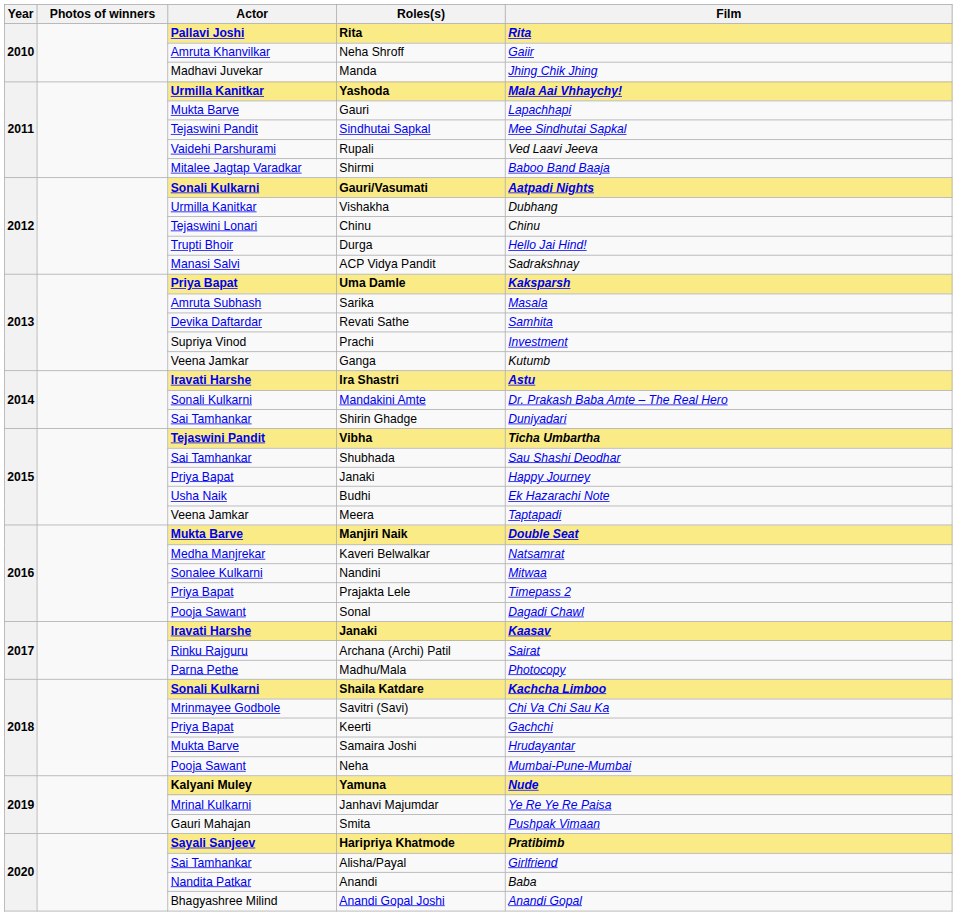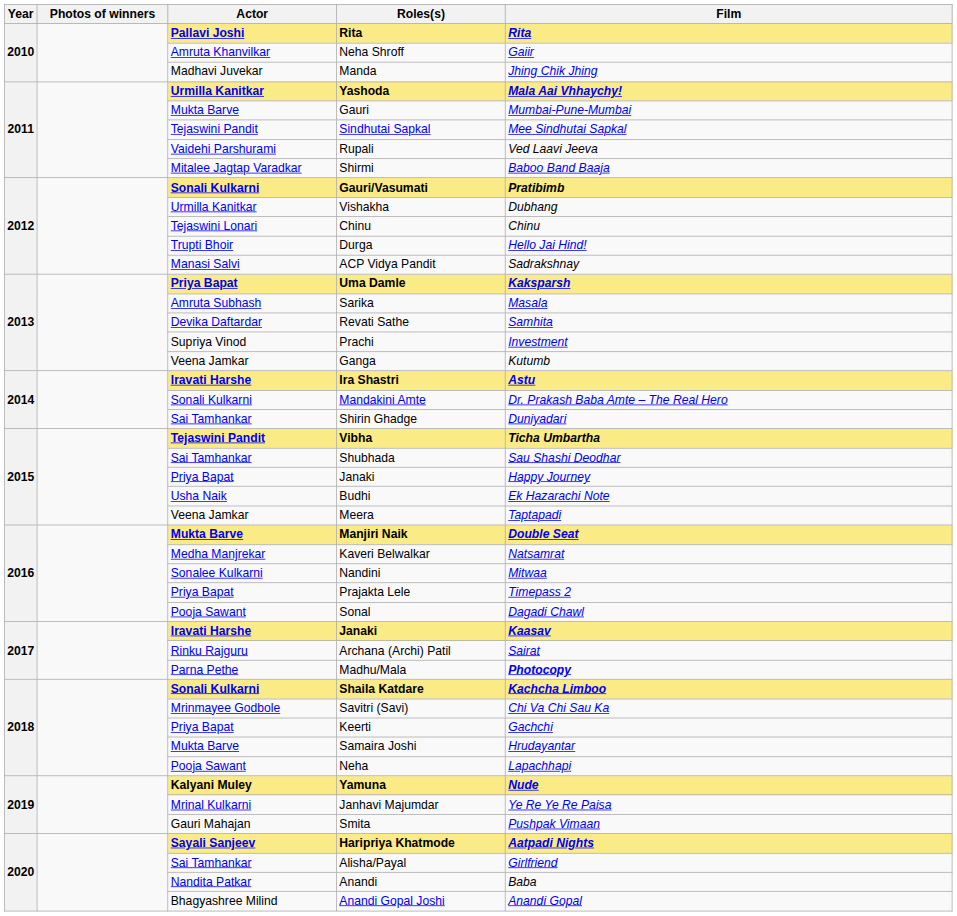 <table class="wikitable" style="width:">
 <tr bgcolor="#bebebe">
 <th width="2%">Year</th>
 <th width="14%">Photos of winners</th>
 <th width="18%">Actor</th>
 <th width="18%">Roles(s)</th>
 <th width="48%">Film</th>
 </tr>
 <tr>
 <th rowspan="3" style="text-align:center"><strong>2010</strong></th>
 <td rowspan="3"></td>
 <td style="background:#FAEB86;"><strong><a href='#'>Pallavi Joshi</a></strong></td>
 <td style="background:#FAEB86;"><strong>Rita</strong></td>
 <td style="background:#FAEB86;"><strong><em><a href='#'>Rita</a></em></strong></td>
 </tr>
 <tr>
 <td><a href='#'>Amruta Khanvilkar</a></td>
 <td>Neha Shroff</td>
 <td><em><a href='#'>Gaiir</a></em></td>
 </tr>
 <tr>
 <td>Madhavi Juvekar</td>
 <td>Manda</td>
 <td><em><a href='#'>Jhing Chik Jhing</a></em></td>
 </tr>
 <tr>
 <th rowspan="5" style="text-align:center"><strong>2011</strong></th>
 <td rowspan="5"></td>
 <td style="background:#FAEB86;"><strong><a href='#'>Urmilla Kanitkar</a></strong></td>
 <td style="background:#FAEB86;"><strong>Yashoda</strong></td>
 <td style="background:#FAEB86;"><strong><em><a href='#'>Mala Aai Vhhaychy!</a></em></strong></td>
 </tr>
 <tr>
 <td><a href='#'>Mukta Barve</a></td>
 <td>Gauri</td>
-<td><em><a href='#'>Lapachhapi</a></em></td>
+<td><em><a href='#'>Mumbai-Pune-Mumbai</a></em></td>
 </tr>
 <tr>
 <td><a href='#'>Tejaswini Pandit</a></td>
 <td><a href='#'>Sindhutai Sapkal</a></td>
 <td><em><a href='#'>Mee Sindhutai Sapkal</a></em></td>
 </tr>
 <tr>
 <td><a href='#'>Vaidehi Parshurami</a></td>
 <td>Rupali</td>
 <td><em>Ved Laavi Jeeva</em></td>
 </tr>
 <tr>
 <td><a href='#'>Mitalee Jagtap Varadkar</a></td>
 <td>Shirmi</td>
 <td><em><a href='#'>Baboo Band Baaja</a></em></td>
 </tr>
 <tr>
 <th rowspan="5" style="text-align:center"><strong>2012</strong></th>
 <td rowspan="5"></td>
 <td style="background:#FAEB86;"><strong><a href='#'>Sonali Kulkarni</a></strong></td>
 <td style="background:#FAEB86;"><strong>Gauri/Vasumati</strong></td>
-<td style="background:#FAEB86;"><strong><em><a href='#'>Aatpadi Nights</a></em></strong></td>
+<td style="background:#FAEB86;"><strong><em>Pratibimb</em></strong></td>
 </tr>
 <tr>
 <td><a href='#'>Urmilla Kanitkar</a></td>
 <td>Vishakha</td>
 <td><em>Dubhang</em></td>
 </tr>
 <tr>
 <td><a href='#'>Tejaswini Lonari</a></td>
 <td>Chinu</td>
 <td><em>Chinu</em></td>
 </tr>
 <tr>
 <td><a href='#'>Trupti Bhoir</a></td>
 <td>Durga</td>
 <td><em><a href='#'>Hello Jai Hind!</a></em></td>
 </tr>
 <tr>
 <td><a href='#'>Manasi Salvi</a></td>
 <td>ACP Vidya Pandit</td>
 <td><em>Sadrakshnay</em></td>
 </tr>
 <tr>
 <th rowspan= "5" style="text-align:center"><strong>2013</strong></th>
 <td rowspan="5"></td>
 <td style="background:#FAEB86;"><strong><a href='#'>Priya Bapat</a></strong></td>
 <td style="background:#FAEB86;"><strong>Uma Damle</strong></td>
 <td style="background:#FAEB86;"><strong><em><a href='#'>Kaksparsh</a></em></strong></td>
 </tr>
 <tr>
 <td><a href='#'>Amruta Subhash</a></td>
 <td>Sarika</td>
 <td><em><a href='#'>Masala</a></em></td>
 </tr>
 <tr>
 <td><a href='#'>Devika Daftardar</a></td>
 <td>Revati Sathe</td>
 <td><em><a href='#'>Samhita</a></em></td>
 </tr>
 <tr>
 <td>Supriya Vinod</td>
 <td>Prachi</td>
 <td><em><a href='#'>Investment</a></em></td>
 </tr>
 <tr>
 <td>Veena Jamkar</td>
 <td>Ganga</td>
 <td><em>Kutumb</em></td>
 </tr>
 <tr>
 <th rowspan="3" style="text-align:center"><strong>2014</strong></th>
 <td rowspan="3"></td>
 <td style="background:#FAEB86;"><strong><a href='#'>Iravati Harshe</a></strong></td>
 <td style="background:#FAEB86;"><strong>Ira Shastri</strong></td>
 <td style="background:#FAEB86;"><strong><em><a href='#'>Astu</a></em></strong></td>
 </tr>
 <tr>
 <td><a href='#'>Sonali Kulkarni</a></td>
 <td><a href='#'>Mandakini Amte</a></td>
 <td><em><a href='#'>Dr. Prakash Baba Amte – The Real Hero</a></em></td>
 </tr>
 <tr>
 <td><a href='#'>Sai Tamhankar</a></td>
 <td>Shirin Ghadge</td>
 <td><em><a href='#'>Duniyadari</a></em></td>
 </tr>
 <tr>
 <th rowspan="5" style="text-align:center"><strong>2015</strong></th>
 <td rowspan="5"></td>
 <td style="background:#FAEB86;"><strong><a href='#'>Tejaswini Pandit</a></strong></td>
 <td style="background:#FAEB86;"><strong>Vibha</strong></td>
 <td style="background:#FAEB86;"><strong><em>Ticha Umbartha</em></strong></td>
 </tr>
 <tr>
 <td><a href='#'>Sai Tamhankar</a></td>
 <td>Shubhada</td>
 <td><em><a href='#'>Sau Shashi Deodhar</a></em></td>
 </tr>
 <tr>
 <td><a href='#'>Priya Bapat</a></td>
 <td>Janaki</td>
 <td><em><a href='#'>Happy Journey</a></em></td>
 </tr>
 <tr>
 <td><a href='#'>Usha Naik</a></td>
 <td>Budhi</td>
 <td><em><a href='#'>Ek Hazarachi Note</a></em></td>
 </tr>
 <tr>
 <td>Veena Jamkar</td>
 <td>Meera</td>
 <td><em><a href='#'>Taptapadi</a></em></td>
 </tr>
 <tr>
 <th rowspan="5" style="text-align:center"><strong>2016</strong></th>
 <td rowspan="5"></td>
 <td style="background:#FAEB86;"><strong><a href='#'>Mukta Barve</a></strong></td>
 <td style="background:#FAEB86;"><strong>Manjiri Naik</strong></td>
 <td style="background:#FAEB86;"><strong><em><a href='#'>Double Seat</a></em></strong></td>
 </tr>
 <tr>
 <td><a href='#'>Medha Manjrekar</a></td>
 <td>Kaveri Belwalkar</td>
 <td><em><a href='#'>Natsamrat</a></em></td>
 </tr>
 <tr>
 <td><a href='#'>Sonalee Kulkarni</a></td>
 <td>Nandini</td>
 <td><em><a href='#'>Mitwaa</a></em></td>
 </tr>
 <tr>
 <td><a href='#'>Priya Bapat</a></td>
 <td>Prajakta Lele</td>
 <td><em><a href='#'>Timepass 2</a></em></td>
 </tr>
 <tr>
 <td><a href='#'>Pooja Sawant</a></td>
 <td>Sonal</td>
 <td><em><a href='#'>Dagadi Chawl</a></em></td>
 </tr>
 <tr>
 <th rowspan="3" style="text-align:center"><strong>2017</strong></th>
 <td rowspan="3"></td>
 <td style="background:#FAEB86;"><strong><a href='#'>Iravati Harshe</a></strong></td>
 <td style="background:#FAEB86;"><strong>Janaki</strong></td>
 <td style="background:#FAEB86;"><strong><em><a href='#'>Kaasav</a></em></strong></td>
 </tr>
 <tr>
 <td><a href='#'>Rinku Rajguru</a></td>
 <td>Archana (Archi) Patil</td>
 <td><em><a href='#'>Sairat</a></em></td>
 </tr>
 <tr>
 <td><a href='#'>Parna Pethe</a></td>
 <td>Madhu/Mala</td>
-<td><em><a href='#'>Photocopy</a></em></td>
+<td><strong><em><a href='#'>Photocopy</a></em></strong></td>
 </tr>
 <tr>
 <th rowspan="5" style="text-align:center"><strong>2018</strong></th>
 <td rowspan="5"></td>
 <td style="background:#FAEB86;"><strong><a href='#'>Sonali Kulkarni</a></strong></td>
 <td style="background:#FAEB86;"><strong>Shaila Katdare</strong></td>
 <td style="background:#FAEB86;"><strong><em><a href='#'>Kachcha Limboo</a></em></strong></td>
 </tr>
 <tr>
 <td><a href='#'>Mrinmayee Godbole</a></td>
 <td>Savitri (Savi)</td>
 <td><em><a href='#'>Chi Va Chi Sau Ka</a></em></td>
 </tr>
 <tr>
 <td><a href='#'>Priya Bapat</a></td>
 <td>Keerti</td>
 <td><em><a href='#'>Gachchi</a></em></td>
 </tr>
 <tr>
 <td><a href='#'>Mukta Barve</a></td>
 <td>Samaira Joshi</td>
 <td><em><a href='#'>Hrudayantar</a></em></td>
 </tr>
 <tr>
 <td><a href='#'>Pooja Sawant</a></td>
 <td>Neha</td>
-<td><em><a href='#'>Mumbai-Pune-Mumbai</a></em></td>
+<td><em><a href='#'>Lapachhapi</a></em></td>
 </tr>
 <tr>
 <th rowspan="3" style="text-align:center"><strong>2019</strong></th>
 <td rowspan="3"></td>
 <td style="background:#FAEB86;"><strong>Kalyani Muley</strong></td>
 <td style="background:#FAEB86;"><strong>Yamuna</strong></td>
 <td style="background:#FAEB86;"><strong><em><a href='#'>Nude</a></em></strong></td>
 </tr>
 <tr>
 <td><a href='#'>Mrinal Kulkarni</a></td>
 <td>Janhavi Majumdar</td>
 <td><em><a href='#'>Ye Re Ye Re Paisa</a></em></td>
 </tr>
 <tr>
 <td>Gauri Mahajan</td>
 <td>Smita</td>
 <td><em><a href='#'>Pushpak Vimaan</a></em></td>
 </tr>
 <tr>
 <th rowspan="4" style="text-align:center"><strong>2020</strong></th>
 <td rowspan="4"></td>
 <td style="background:#FAEB86;"><strong><a href='#'>Sayali Sanjeev</a></strong></td>
 <td style="background:#FAEB86;"><strong>Haripriya Khatmode</strong></td>
-<td style="background:#FAEB86;"><strong><em>Pratibimb</em></strong></td>
+<td style="background:#FAEB86;"><strong><em><a href='#'>Aatpadi Nights</a></em></strong></td>
 </tr>
 <tr>
 <td><a href='#'>Sai Tamhankar</a></td>
 <td>Alisha/Payal</td>
 <td><em><a href='#'>Girlfriend</a></em></td>
 </tr>
 <tr>
 <td><a href='#'>Nandita Patkar</a></td>
 <td>Anandi</td>
 <td><em>Baba</em></td>
 </tr>
 <tr>
 <td>Bhagyashree Milind</td>
 <td><a href='#'>Anandi Gopal Joshi</a></td>
 <td><em><a href='#'>Anandi Gopal</a></em></td>
 </tr>
 </table>
